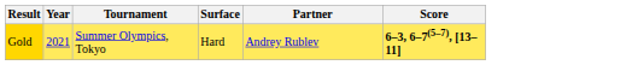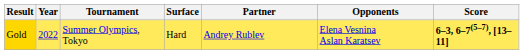 <table class="wikitable">
 <tr>
 <th>Result</th>
 <th>Year</th>
 <th width=160>Tournament</th>
 <th>Surface</th>
 <th width=180>Partner</th>
+<th width=180>Opponents</th>
 <th width=130>Score</th>
 </tr>
 <tr bgcolor=ffea5c>
 <td bgcolor=gold>Gold</td>
-<td><a href='#'>2021</a></td>
+<td><a href='#'>2022</a></td>
 <td><a href='#'>Summer Olympics</a>, Tokyo</td>
 <td>Hard</td>
 <td> <a href='#'>Andrey Rublev</a></td>
+<td> <a href='#'>Elena Vesnina</a> <br>  <a href='#'>Aslan Karatsev</a></td>
 <td><strong>6–3, 6–7<sup>(5–7)</sup>, [13–11]</strong></td>
 </tr>
 </table>
